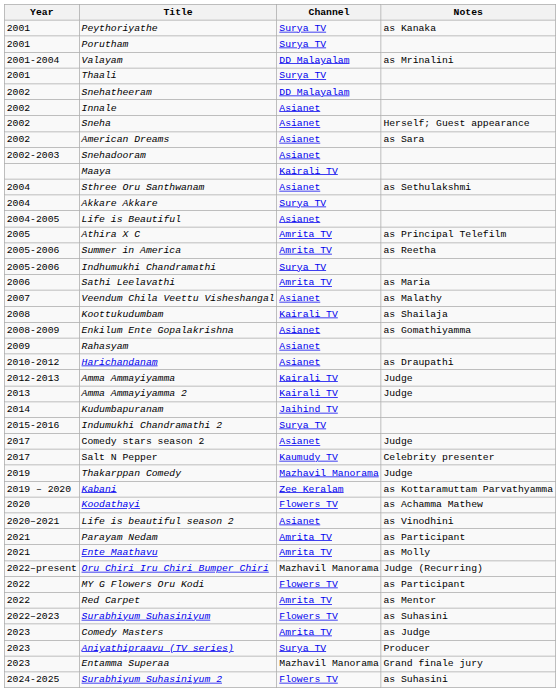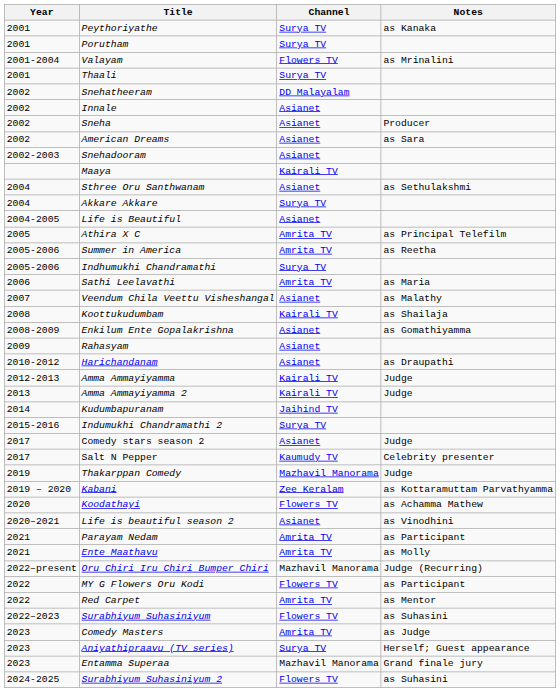 <table class="wikitable sortable">
 <tr>
 <th scope="col">Year</th>
 <th scope="col">Title</th>
 <th scope="col">Channel</th>
 <th class="unsortable" scope="col">Notes</th>
 </tr>
 <tr>
 <td>2001</td>
 <td><em>Peythoriyathe</em></td>
 <td><a href='#'>Surya TV</a></td>
 <td>as Kanaka</td>
 </tr>
 <tr>
 <td>2001</td>
 <td><em>Porutham</em></td>
 <td><a href='#'>Surya TV</a></td>
 <td></td>
 </tr>
 <tr>
 <td>2001-2004</td>
 <td><em>Valayam</em></td>
-<td><a href='#'>DD Malayalam</a></td>
+<td><a href='#'>Flowers TV</a></td>
 <td>as Mrinalini</td>
 </tr>
 <tr>
 <td>2001</td>
 <td><em>Thaali</em></td>
 <td><a href='#'>Surya TV</a></td>
 <td></td>
 </tr>
 <tr>
 <td>2002</td>
 <td><em>Snehatheeram</em></td>
 <td><a href='#'>DD Malayalam</a></td>
 <td></td>
 </tr>
 <tr>
 <td>2002</td>
 <td><em>Innale</em></td>
 <td><a href='#'>Asianet</a></td>
 <td></td>
 </tr>
 <tr>
 <td>2002</td>
 <td><em>Sneha</em></td>
 <td><a href='#'>Asianet</a></td>
-<td>Herself; Guest appearance</td>
+<td>Producer</td>
 </tr>
 <tr>
 <td>2002</td>
 <td><em>American Dreams</em></td>
 <td><a href='#'>Asianet</a></td>
 <td>as Sara</td>
 </tr>
 <tr>
 <td>2002-2003</td>
 <td><em>Snehadooram</em></td>
 <td><a href='#'>Asianet</a></td>
 <td></td>
 </tr>
 <tr>
 <td></td>
 <td><em>Maaya</em></td>
 <td><a href='#'>Kairali TV</a></td>
 <td></td>
 </tr>
 <tr>
 <td>2004</td>
 <td><em>Sthree Oru Santhwanam</em></td>
 <td><a href='#'>Asianet</a></td>
 <td>as Sethulakshmi</td>
 </tr>
 <tr>
 <td>2004</td>
 <td><em>Akkare Akkare</em></td>
 <td><a href='#'>Surya TV</a></td>
 <td></td>
 </tr>
 <tr>
 <td>2004-2005</td>
 <td><em>Life is Beautiful</em></td>
 <td><a href='#'>Asianet</a></td>
 <td></td>
 </tr>
 <tr>
 <td>2005</td>
 <td><em>Athira X C</em></td>
 <td><a href='#'>Amrita TV</a></td>
 <td>as Principal Telefilm</td>
 </tr>
 <tr>
 <td>2005-2006</td>
 <td><em>Summer in America</em></td>
 <td><a href='#'>Amrita TV</a></td>
 <td>as Reetha</td>
 </tr>
 <tr>
 <td>2005-2006</td>
 <td><em>Indhumukhi Chandramathi</em></td>
 <td><a href='#'>Surya TV</a></td>
 <td></td>
 </tr>
 <tr>
 <td>2006</td>
 <td><em>Sathi Leelavathi</em></td>
 <td><a href='#'>Amrita TV</a></td>
 <td>as Maria</td>
 </tr>
 <tr>
 <td>2007</td>
 <td><em>Veendum Chila Veettu Visheshangal</em></td>
 <td><a href='#'>Asianet</a></td>
 <td>as Malathy</td>
 </tr>
 <tr>
 <td>2008</td>
 <td><em>Koottukudumbam</em></td>
 <td><a href='#'>Kairali TV</a></td>
 <td>as Shailaja</td>
 </tr>
 <tr>
 <td>2008-2009</td>
 <td><em>Enkilum Ente Gopalakrishna</em></td>
 <td><a href='#'>Asianet</a></td>
 <td>as Gomathiyamma</td>
 </tr>
 <tr>
 <td>2009</td>
 <td><em>Rahasyam</em></td>
 <td><a href='#'>Asianet</a></td>
 <td></td>
 </tr>
 <tr>
 <td>2010-2012</td>
 <td><em><a href='#'>Harichandanam</a></em></td>
 <td><a href='#'>Asianet</a></td>
 <td>as Draupathi</td>
 </tr>
 <tr>
 <td>2012-2013</td>
 <td><em>Amma Ammayiyamma</em></td>
 <td><a href='#'>Kairali TV</a></td>
 <td>Judge</td>
 </tr>
 <tr>
 <td>2013</td>
 <td><em>Amma Ammayiyamma 2</em></td>
 <td><a href='#'>Kairali TV</a></td>
 <td>Judge</td>
 </tr>
 <tr>
 <td>2014</td>
 <td><em>Kudumbapuranam</em></td>
 <td><a href='#'>Jaihind TV</a></td>
 <td></td>
 </tr>
 <tr>
 <td>2015-2016</td>
 <td><em>Indumukhi Chandramathi 2</em></td>
 <td><a href='#'>Surya TV</a></td>
 <td></td>
 </tr>
 <tr>
 <td>2017</td>
 <td>Comedy stars season 2</td>
 <td><a href='#'>Asianet</a></td>
 <td>Judge</td>
 </tr>
 <tr>
 <td>2017</td>
 <td>Salt N Pepper</td>
 <td><a href='#'>Kaumudy TV</a></td>
 <td>Celebrity presenter</td>
 </tr>
 <tr>
 <td>2019</td>
 <td><em>Thakarppan Comedy</em></td>
 <td><a href='#'>Mazhavil Manorama</a></td>
 <td>Judge</td>
 </tr>
 <tr>
 <td>2019 – 2020</td>
 <td><em><a href='#'>Kabani</a></em></td>
 <td><a href='#'>Zee Keralam</a></td>
 <td>as Kottaramuttam Parvathyamma</td>
 </tr>
 <tr>
 <td>2020</td>
 <td><em><a href='#'>Koodathayi</a></em></td>
 <td><a href='#'>Flowers TV</a></td>
 <td>as Achamma Mathew</td>
 </tr>
 <tr>
 <td>2020–2021</td>
 <td><em>Life is beautiful season 2</em></td>
 <td><a href='#'>Asianet</a></td>
 <td>as Vinodhini</td>
 </tr>
 <tr>
 <td>2021</td>
 <td><em>Parayam Nedam</em></td>
 <td><a href='#'>Amrita TV</a></td>
 <td>as Participant</td>
 </tr>
 <tr>
 <td>2021</td>
 <td><em><a href='#'>Ente Maathavu</a></em></td>
 <td><a href='#'>Amrita TV</a></td>
 <td>as Molly</td>
 </tr>
 <tr>
 <td>2022–present</td>
 <td><em><a href='#'>Oru Chiri Iru Chiri Bumper Chiri</a></em></td>
 <td>Mazhavil Manorama</td>
 <td>Judge (Recurring)</td>
 </tr>
 <tr>
 <td>2022</td>
 <td><em>MY G Flowers Oru Kodi</em></td>
 <td><a href='#'>Flowers TV</a></td>
 <td>as Participant</td>
 </tr>
 <tr>
 <td>2022</td>
 <td><em>Red Carpet</em></td>
 <td><a href='#'>Amrita TV</a></td>
 <td>as Mentor</td>
 </tr>
 <tr>
 <td>2022–2023</td>
 <td><em><a href='#'>Surabhiyum Suhasiniyum</a></em></td>
 <td><a href='#'>Flowers TV</a></td>
 <td>as Suhasini</td>
 </tr>
 <tr>
 <td>2023</td>
 <td><em>Comedy Masters</em></td>
 <td><a href='#'>Amrita TV</a></td>
 <td>as Judge</td>
 </tr>
 <tr>
 <td>2023</td>
 <td><em><a href='#'>Aniyathipraavu (TV series)</a></em></td>
 <td><a href='#'>Surya TV</a></td>
-<td>Producer</td>
+<td>Herself; Guest appearance</td>
 </tr>
 <tr>
 <td>2023</td>
 <td><em>Entamma Superaa</em></td>
 <td>Mazhavil Manorama</td>
 <td>Grand finale jury</td>
 </tr>
 <tr>
 <td>2024-2025</td>
 <td><em><a href='#'>Surabhiyum Suhasiniyum 2</a></em></td>
 <td><a href='#'>Flowers TV</a></td>
 <td>as Suhasini</td>
 </tr>
 </table>
